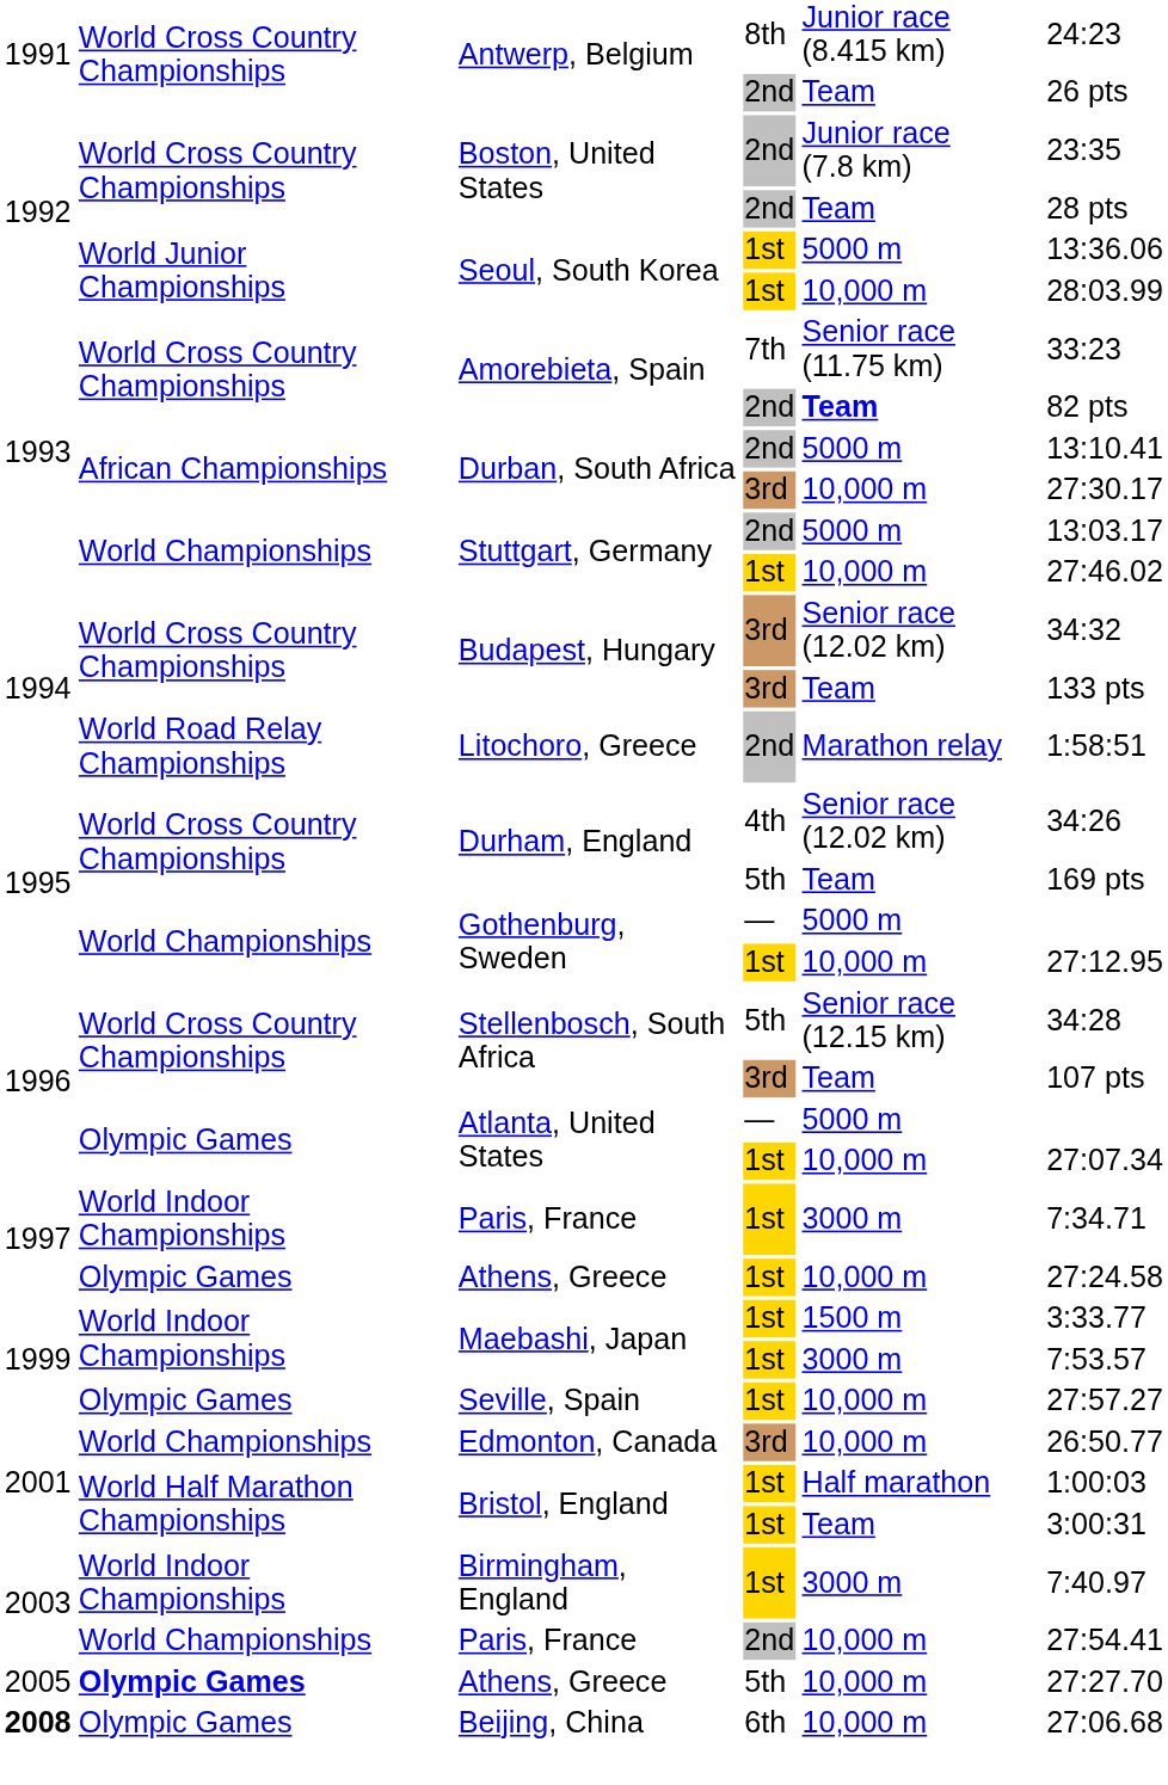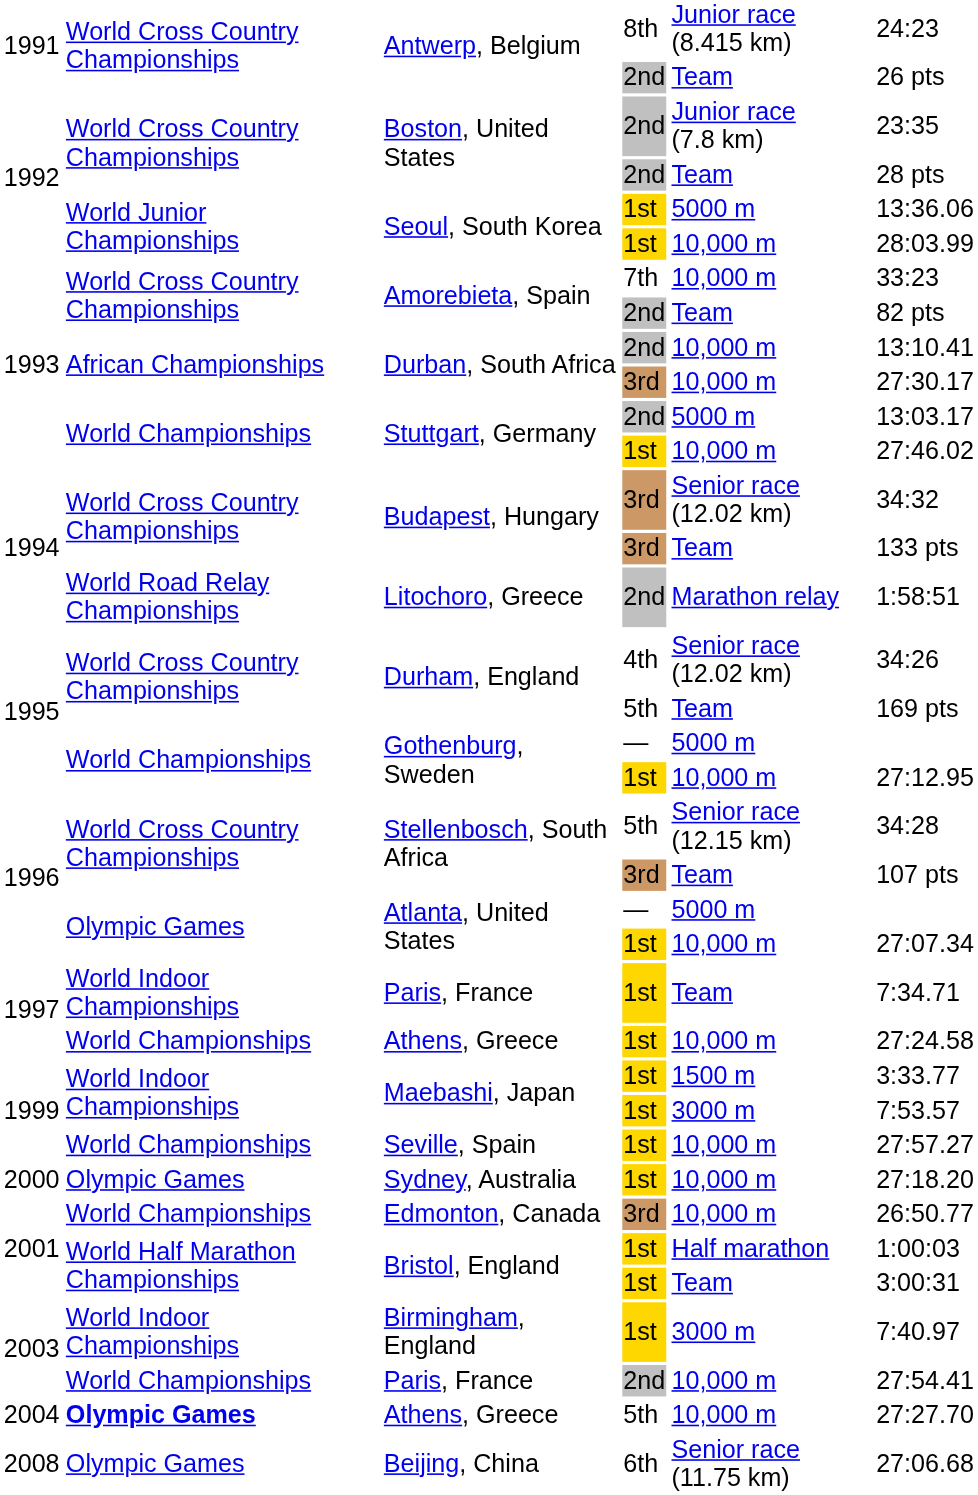 <table>
 <tr>
 <td rowspan=2>1991</td>
 <td rowspan=2><a href='#'>World Cross Country Championships</a></td>
 <td rowspan=2><a href='#'>Antwerp</a>, Belgium</td>
 <td>8th</td>
 <td><a href='#'>Junior race</a> (8.415 km)</td>
 <td>24:23</td>
 </tr>
 <tr>
 <td bgcolor=silver>2nd</td>
 <td><a href='#'>Team</a></td>
 <td>26 pts</td>
 </tr>
 <tr>
 <td rowspan=4>1992</td>
 <td rowspan=2><a href='#'>World Cross Country Championships</a></td>
 <td rowspan=2><a href='#'>Boston</a>, United States</td>
 <td bgcolor=silver>2nd</td>
 <td><a href='#'>Junior race</a> (7.8 km)</td>
 <td>23:35</td>
 </tr>
 <tr>
 <td bgcolor=silver>2nd</td>
 <td><a href='#'>Team</a></td>
 <td>28 pts</td>
 </tr>
 <tr>
 <td rowspan=2><a href='#'>World Junior Championships</a></td>
 <td rowspan=2><a href='#'>Seoul</a>, South Korea</td>
 <td bgcolor=gold>1st</td>
 <td><a href='#'>5000 m</a></td>
 <td>13:36.06</td>
 </tr>
 <tr>
 <td bgcolor=gold>1st</td>
 <td><a href='#'>10,000 m</a></td>
 <td>28:03.99</td>
 </tr>
 <tr>
 <td rowspan=6>1993</td>
 <td rowspan=2><a href='#'>World Cross Country Championships</a></td>
 <td rowspan=2><a href='#'>Amorebieta</a>, Spain</td>
 <td>7th</td>
-<td><a href='#'>Senior race</a> (11.75 km)</td>
+<td><a href='#'>10,000 m</a></td>
 <td>33:23</td>
 </tr>
 <tr>
 <td bgcolor=silver>2nd</td>
-<td><strong><a href='#'>Team</a></strong></td>
+<td><a href='#'>Team</a></td>
 <td>82 pts</td>
 </tr>
 <tr>
 <td rowspan=2><a href='#'>African Championships</a></td>
 <td rowspan=2><a href='#'>Durban</a>, South Africa</td>
 <td bgcolor=silver>2nd</td>
-<td><a href='#'>5000 m</a></td>
+<td><a href='#'>10,000 m</a></td>
 <td>13:10.41</td>
 </tr>
 <tr>
 <td bgcolor=cc9966>3rd</td>
 <td><a href='#'>10,000 m</a></td>
 <td>27:30.17</td>
 </tr>
 <tr>
 <td rowspan=2><a href='#'>World Championships</a></td>
 <td rowspan=2><a href='#'>Stuttgart</a>, Germany</td>
 <td bgcolor=silver>2nd</td>
 <td><a href='#'>5000 m</a></td>
 <td>13:03.17</td>
 </tr>
 <tr>
 <td bgcolor=gold>1st</td>
 <td><a href='#'>10,000 m</a></td>
 <td>27:46.02</td>
 </tr>
 <tr>
 <td rowspan=3>1994</td>
 <td rowspan=2><a href='#'>World Cross Country Championships</a></td>
 <td rowspan=2><a href='#'>Budapest</a>, Hungary</td>
 <td bgcolor=cc9966>3rd</td>
 <td><a href='#'>Senior race</a> (12.02 km)</td>
 <td>34:32</td>
 </tr>
 <tr>
 <td bgcolor=cc9966>3rd</td>
 <td><a href='#'>Team</a></td>
 <td>133 pts</td>
 </tr>
 <tr>
 <td><a href='#'>World Road Relay Championships</a></td>
 <td><a href='#'>Litochoro</a>, Greece</td>
 <td bgcolor=silver>2nd</td>
 <td><a href='#'>Marathon relay</a></td>
 <td>1:58:51</td>
 </tr>
 <tr>
 <td rowspan=4>1995</td>
 <td rowspan=2><a href='#'>World Cross Country Championships</a></td>
 <td rowspan=2><a href='#'>Durham</a>, England</td>
 <td>4th</td>
 <td><a href='#'>Senior race</a> (12.02 km)</td>
 <td>34:26</td>
 </tr>
 <tr>
 <td>5th</td>
 <td><a href='#'>Team</a></td>
 <td>169 pts</td>
 </tr>
 <tr>
 <td rowspan=2><a href='#'>World Championships</a></td>
 <td rowspan=2><a href='#'>Gothenburg</a>, Sweden</td>
 <td>—</td>
 <td><a href='#'>5000 m</a></td>
 <td></td>
 </tr>
 <tr>
 <td bgcolor=gold>1st</td>
 <td><a href='#'>10,000 m</a></td>
 <td>27:12.95</td>
 </tr>
 <tr>
 <td rowspan=4>1996</td>
 <td rowspan=2><a href='#'>World Cross Country Championships</a></td>
 <td rowspan=2><a href='#'>Stellenbosch</a>, South Africa</td>
 <td>5th</td>
 <td><a href='#'>Senior race</a> (12.15 km)</td>
 <td>34:28</td>
 </tr>
 <tr>
 <td bgcolor=cc9966>3rd</td>
 <td><a href='#'>Team</a></td>
 <td>107 pts</td>
 </tr>
 <tr>
 <td rowspan=2><a href='#'>Olympic Games</a></td>
 <td rowspan=2><a href='#'>Atlanta</a>, United States</td>
 <td>—</td>
 <td><a href='#'>5000 m</a></td>
 <td></td>
 </tr>
 <tr>
 <td bgcolor=gold>1st</td>
 <td><a href='#'>10,000 m</a></td>
 <td>27:07.34</td>
 </tr>
 <tr>
 <td rowspan=2>1997</td>
 <td><a href='#'>World Indoor Championships</a></td>
 <td><a href='#'>Paris</a>, France</td>
 <td bgcolor=gold>1st</td>
-<td><a href='#'>3000 m</a></td>
+<td><a href='#'>Team</a></td>
 <td>7:34.71</td>
 </tr>
 <tr>
-<td><a href='#'>Olympic Games</a></td>
+<td><a href='#'>World Championships</a></td>
 <td><a href='#'>Athens</a>, Greece</td>
 <td bgcolor=gold>1st</td>
 <td><a href='#'>10,000 m</a></td>
 <td>27:24.58</td>
 </tr>
 <tr>
 <td rowspan=3>1999</td>
 <td rowspan=2><a href='#'>World Indoor Championships</a></td>
 <td rowspan=2><a href='#'>Maebashi</a>, Japan</td>
 <td bgcolor=gold>1st</td>
 <td><a href='#'>1500 m</a></td>
 <td>3:33.77</td>
 </tr>
 <tr>
 <td bgcolor=gold>1st</td>
 <td><a href='#'>3000 m</a></td>
 <td>7:53.57</td>
 </tr>
 <tr>
-<td><a href='#'>Olympic Games</a></td>
+<td><a href='#'>World Championships</a></td>
 <td><a href='#'>Seville</a>, Spain</td>
 <td bgcolor=gold>1st</td>
 <td><a href='#'>10,000 m</a></td>
 <td>27:57.27</td>
+</tr>
+<tr>
+<td>2000</td>
+<td><a href='#'>Olympic Games</a></td>
+<td><a href='#'>Sydney</a>, Australia</td>
+<td bgcolor=gold>1st</td>
+<td><a href='#'>10,000 m</a></td>
+<td>27:18.20</td>
 </tr>
 <tr>
 <td rowspan=3>2001</td>
 <td><a href='#'>World Championships</a></td>
 <td><a href='#'>Edmonton</a>, Canada</td>
 <td bgcolor=cc9966>3rd</td>
 <td><a href='#'>10,000 m</a></td>
 <td>26:50.77</td>
 </tr>
 <tr>
 <td rowspan=2><a href='#'>World Half Marathon Championships</a></td>
 <td rowspan=2><a href='#'>Bristol</a>, England</td>
 <td bgcolor=gold>1st</td>
 <td><a href='#'>Half marathon</a></td>
 <td>1:00:03</td>
 </tr>
 <tr>
 <td bgcolor=gold>1st</td>
 <td><a href='#'>Team</a></td>
 <td>3:00:31</td>
 </tr>
 <tr>
 <td rowspan=2>2003</td>
 <td><a href='#'>World Indoor Championships</a></td>
 <td><a href='#'>Birmingham</a>, England</td>
 <td bgcolor=gold>1st</td>
 <td><a href='#'>3000 m</a></td>
 <td>7:40.97</td>
 </tr>
 <tr>
 <td><a href='#'>World Championships</a></td>
 <td><a href='#'>Paris</a>, France</td>
 <td bgcolor=silver>2nd</td>
 <td><a href='#'>10,000 m</a></td>
 <td>27:54.41</td>
 </tr>
 <tr>
-<td>2005</td>
+<td>2004</td>
 <td><strong><a href='#'>Olympic Games</a></strong></td>
 <td><a href='#'>Athens</a>, Greece</td>
 <td>5th</td>
 <td><a href='#'>10,000 m</a></td>
 <td>27:27.70</td>
 </tr>
 <tr>
-<td><strong>2008</strong></td>
+<td>2008</td>
 <td><a href='#'>Olympic Games</a></td>
 <td><a href='#'>Beijing</a>, China</td>
 <td>6th</td>
-<td><a href='#'>10,000 m</a></td>
+<td><a href='#'>Senior race</a> (11.75 km)</td>
 <td>27:06.68</td>
 </tr>
 </table>
